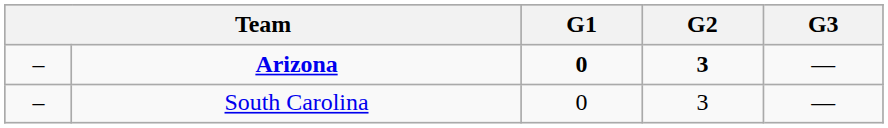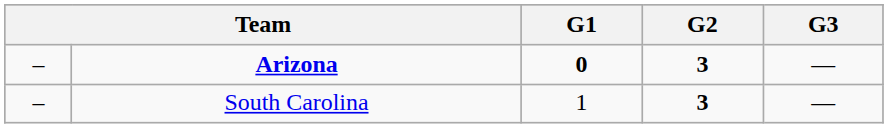 <table class="wikitable" style="font-size:90%; width: 60%; text-align: center">
 <tr>
 <th colspan=2>Team</th>
 <th>G1</th>
 <th>G2</th>
 <th>G3</th>
 </tr>
 <tr>
 <td>–</td>
 <td><strong><a href='#'>Arizona</a></strong></td>
 <td><strong>0</strong></td>
 <td><strong>3</strong></td>
 <td>—</td>
 </tr>
 <tr>
 <td>–</td>
 <td><a href='#'>South Carolina</a></td>
-<td>0</td>
-<td>3</td>
+<td>1</td>
+<td><strong>3</strong></td>
 <td>—</td>
 </tr>
 </table>
